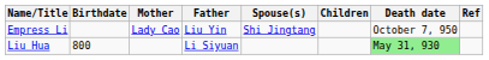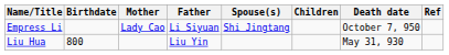 <table class="wikitable">
 <tr>
 <th>Name/Title</th>
 <th>Birthdate</th>
 <th>Mother</th>
 <th>Father</th>
 <th>Spouse(s)</th>
 <th>Children</th>
 <th>Death date</th>
 <th>Ref</th>
 </tr>
 <tr>
 <td><a href='#'>Empress Li</a></td>
 <td></td>
 <td><a href='#'>Lady Cao</a></td>
-<td><a href='#'>Liu Yin</a></td>
+<td><a href='#'>Li Siyuan</a></td>
 <td><a href='#'>Shi Jingtang</a></td>
 <td></td>
 <td>October 7, 950</td>
 <td></td>
 </tr>
 <tr>
 <td><a href='#'>Liu Hua</a></td>
 <td>800</td>
 <td></td>
-<td><a href='#'>Li Siyuan</a></td>
+<td><a href='#'>Liu Yin</a></td>
 <td></td>
 <td></td>
-<td style="background: lightgreen;">May 31, 930</td>
+<td>May 31, 930</td>
 <td></td>
 </tr>
 </table>
